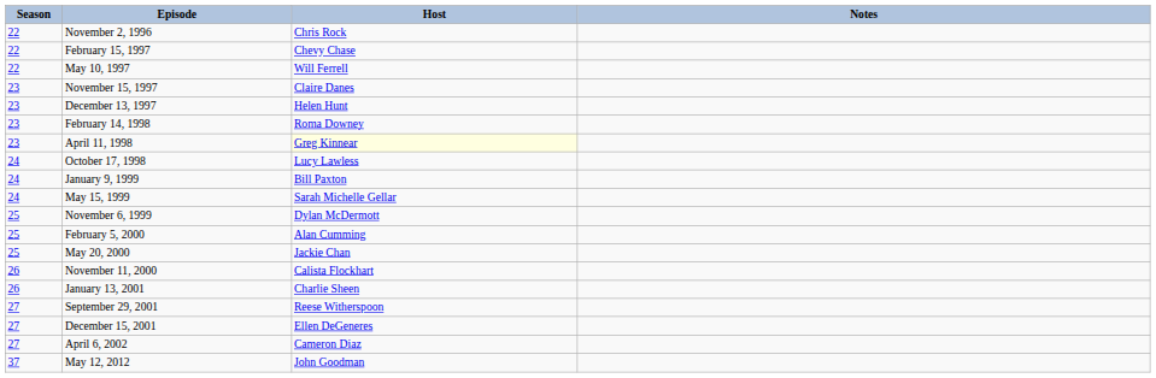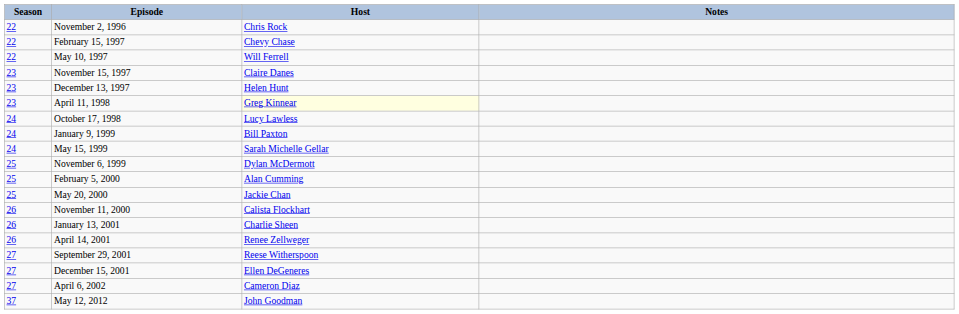 <table class="wikitable" style="width:100%;">
 <tr>
 <th style="background:#B0C4DE;" width="5%">Season</th>
 <th style="background:#B0C4DE;" width="20%">Episode</th>
 <th style="background:#B0C4DE;" width="25%">Host</th>
 <th style="background:#B0C4DE;" width="50%">Notes</th>
 </tr>
 <tr>
 <td><a href='#'>22</a></td>
 <td>November 2, 1996</td>
 <td><a href='#'>Chris Rock</a></td>
 <td></td>
 </tr>
 <tr>
 <td><a href='#'>22</a></td>
 <td>February 15, 1997</td>
 <td><a href='#'>Chevy Chase</a></td>
 <td></td>
 </tr>
 <tr>
 <td><a href='#'>22</a></td>
 <td>May 10, 1997</td>
 <td><a href='#'>Will Ferrell</a></td>
 <td></td>
 </tr>
 <tr>
 <td><a href='#'>23</a></td>
 <td>November 15, 1997</td>
 <td><a href='#'>Claire Danes</a></td>
 <td></td>
 </tr>
 <tr>
 <td><a href='#'>23</a></td>
 <td>December 13, 1997</td>
 <td><a href='#'>Helen Hunt</a></td>
-<td></td>
-</tr>
-<tr>
-<td><a href='#'>23</a></td>
-<td>February 14, 1998</td>
-<td><a href='#'>Roma Downey</a></td>
 <td></td>
 </tr>
 <tr>
 <td><a href='#'>23</a></td>
 <td>April 11, 1998</td>
 <td style="background: lightyellow;"><a href='#'>Greg Kinnear</a></td>
 <td></td>
 </tr>
 <tr>
 <td><a href='#'>24</a></td>
 <td>October 17, 1998</td>
 <td><a href='#'>Lucy Lawless</a></td>
 <td></td>
 </tr>
 <tr>
 <td><a href='#'>24</a></td>
 <td>January 9, 1999</td>
 <td><a href='#'>Bill Paxton</a></td>
 <td></td>
 </tr>
 <tr>
 <td><a href='#'>24</a></td>
 <td>May 15, 1999</td>
 <td><a href='#'>Sarah Michelle Gellar</a></td>
 <td></td>
 </tr>
 <tr>
 <td><a href='#'>25</a></td>
 <td>November 6, 1999</td>
 <td><a href='#'>Dylan McDermott</a></td>
 <td></td>
 </tr>
 <tr>
 <td><a href='#'>25</a></td>
 <td>February 5, 2000</td>
 <td><a href='#'>Alan Cumming</a></td>
 <td></td>
 </tr>
 <tr>
 <td><a href='#'>25</a></td>
 <td>May 20, 2000</td>
 <td><a href='#'>Jackie Chan</a></td>
 <td></td>
 </tr>
 <tr>
 <td><a href='#'>26</a></td>
 <td>November 11, 2000</td>
 <td><a href='#'>Calista Flockhart</a></td>
 <td></td>
 </tr>
 <tr>
 <td><a href='#'>26</a></td>
 <td>January 13, 2001</td>
 <td><a href='#'>Charlie Sheen</a></td>
 <td></td>
 </tr>
 <tr>
+<td><a href='#'>26</a></td>
+<td>April 14, 2001</td>
+<td><a href='#'>Renee Zellweger</a></td>
+<td></td>
+</tr>
+<tr>
 <td><a href='#'>27</a></td>
 <td>September 29, 2001</td>
 <td><a href='#'>Reese Witherspoon</a></td>
 <td></td>
 </tr>
 <tr>
 <td><a href='#'>27</a></td>
 <td>December 15, 2001</td>
 <td><a href='#'>Ellen DeGeneres</a></td>
 <td></td>
 </tr>
 <tr>
 <td><a href='#'>27</a></td>
 <td>April 6, 2002</td>
 <td><a href='#'>Cameron Diaz</a></td>
 <td></td>
 </tr>
 <tr>
 <td><a href='#'>37</a></td>
 <td>May 12, 2012</td>
 <td><a href='#'>John Goodman</a></td>
 <td></td>
 </tr>
 </table>
